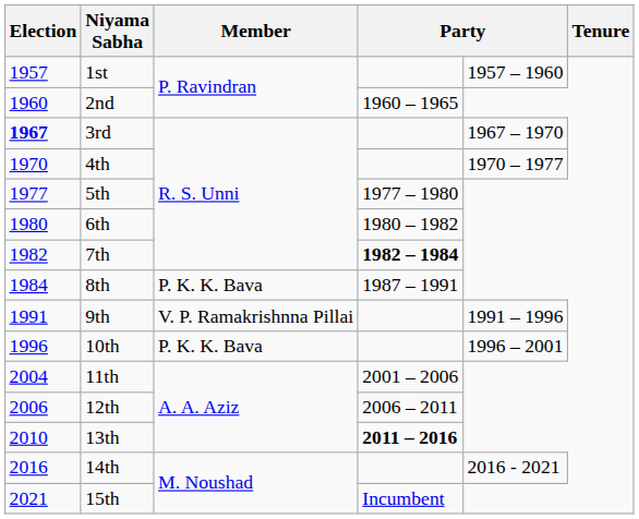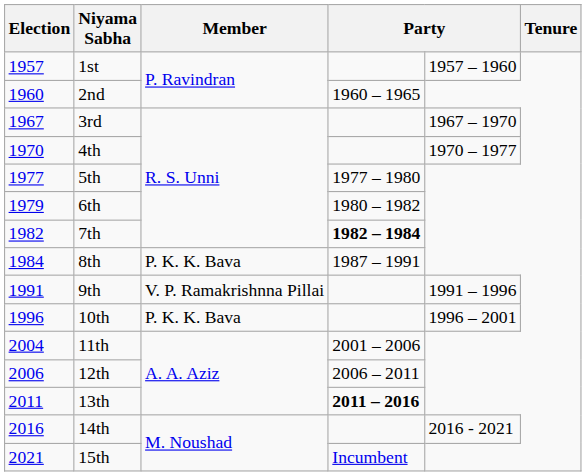 <table class="wikitable sortable">
 <tr>
 <th>Election</th>
 <th>Niyama<br>Sabha</th>
 <th>Member</th>
 <th colspan="2">Party</th>
 <th>Tenure</th>
 </tr>
 <tr>
 <td><a href='#'>1957</a></td>
 <td>1st</td>
 <td rowspan="2"><a href='#'>P. Ravindran</a></td>
 <td></td>
 <td>1957 – 1960</td>
 </tr>
 <tr>
 <td><a href='#'>1960</a></td>
 <td>2nd</td>
 <td>1960 – 1965</td>
 </tr>
 <tr>
-<td><strong><a href='#'>1967</a></strong></td>
+<td><a href='#'>1967</a></td>
 <td>3rd</td>
 <td rowspan="5"><a href='#'>R. S. Unni</a></td>
 <td></td>
 <td>1967 – 1970</td>
 </tr>
 <tr>
 <td><a href='#'>1970</a></td>
 <td>4th</td>
 <td></td>
 <td>1970 – 1977</td>
 </tr>
 <tr>
 <td><a href='#'>1977</a></td>
 <td>5th</td>
 <td>1977 – 1980</td>
 </tr>
 <tr>
-<td><a href='#'>1980</a></td>
+<td><a href='#'>1979</a></td>
 <td>6th</td>
 <td>1980 – 1982</td>
 </tr>
 <tr>
 <td><a href='#'>1982</a></td>
 <td>7th</td>
 <td><strong>1982 – 1984</strong></td>
 </tr>
 <tr>
 <td><a href='#'>1984</a></td>
 <td>8th</td>
 <td>P. K. K. Bava</td>
 <td>1987 – 1991</td>
 </tr>
 <tr>
 <td><a href='#'>1991</a></td>
 <td>9th</td>
 <td>V. P. Ramakrishnna Pillai</td>
 <td></td>
 <td>1991 – 1996</td>
 </tr>
 <tr>
 <td><a href='#'>1996</a></td>
 <td>10th</td>
 <td>P. K. K. Bava</td>
 <td></td>
 <td>1996 – 2001</td>
 </tr>
 <tr>
 <td><a href='#'>2004</a></td>
 <td>11th</td>
 <td rowspan="3"><a href='#'>A. A. Aziz</a></td>
 <td>2001 – 2006</td>
 </tr>
 <tr>
 <td><a href='#'>2006</a></td>
 <td>12th</td>
 <td>2006 – 2011</td>
 </tr>
 <tr>
-<td><a href='#'>2010</a></td>
+<td><a href='#'>2011</a></td>
 <td>13th</td>
 <td><strong>2011 – 2016</strong></td>
 </tr>
 <tr>
 <td><a href='#'>2016</a></td>
 <td>14th</td>
 <td rowspan="2"><a href='#'>M. Noushad</a></td>
 <td></td>
 <td>2016 - 2021</td>
 </tr>
 <tr>
 <td><a href='#'>2021</a></td>
 <td>15th</td>
 <td><a href='#'>Incumbent</a></td>
 </tr>
 </table>
